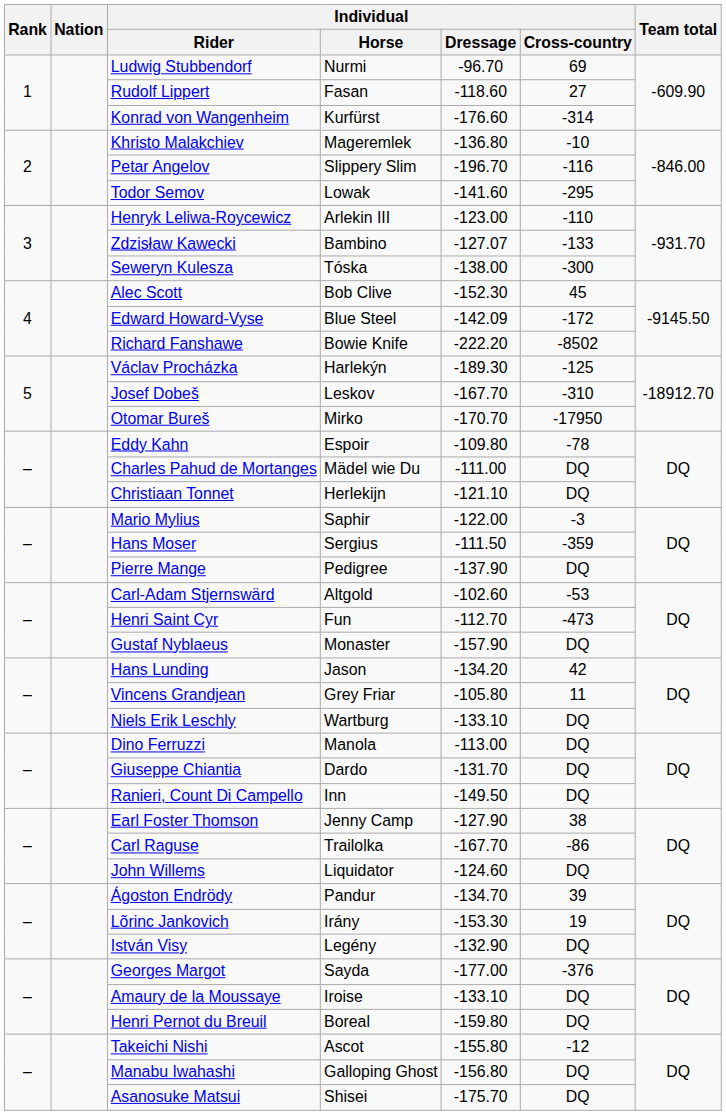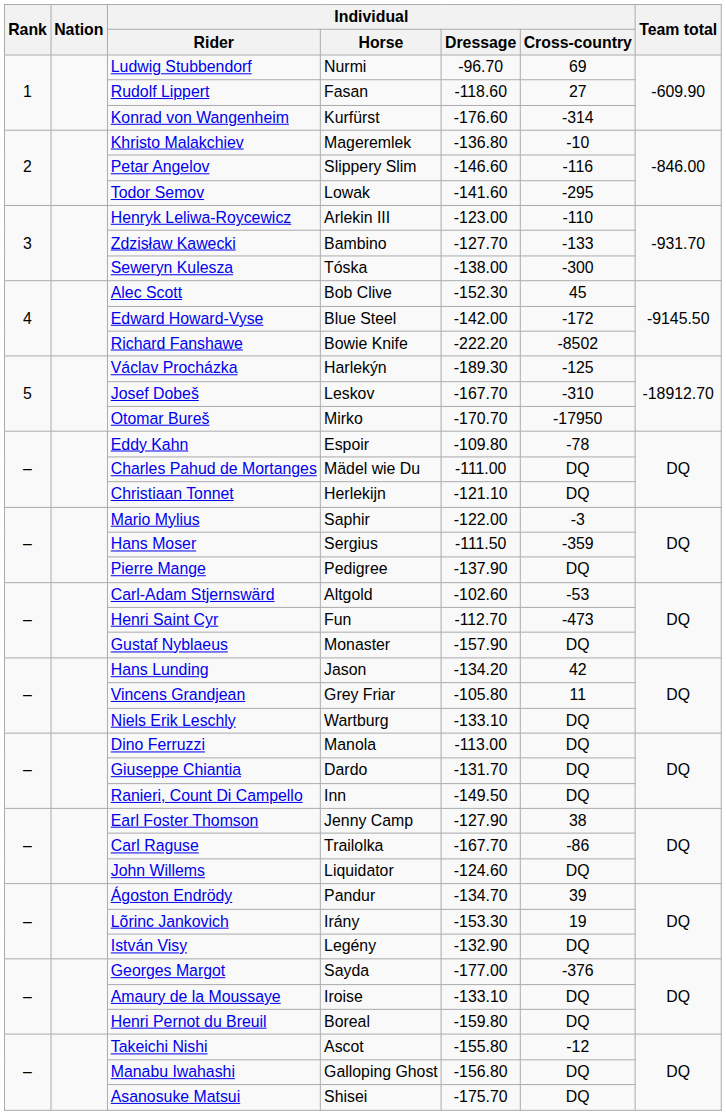 <table class="wikitable sortable" style="text-align:center">
 <tr>
 <th rowspan=2>Rank</th>
 <th rowspan=2>Nation</th>
 <th colspan=4>Individual</th>
 <th rowspan=2>Team total</th>
 </tr>
 <tr>
 <th>Rider</th>
 <th>Horse</th>
 <th>Dressage</th>
 <th>Cross-country</th>
 </tr>
 <tr>
 <td rowspan=3>1</td>
 <td align=left rowspan=3></td>
 <td align=left><a href='#'>Ludwig Stubbendorf</a></td>
 <td align=left>Nurmi</td>
 <td>-96.70</td>
 <td>69</td>
 <td rowspan=3>-609.90</td>
 </tr>
 <tr>
 <td align=left><a href='#'>Rudolf Lippert</a></td>
 <td align=left>Fasan</td>
 <td>-118.60</td>
 <td>27</td>
 </tr>
 <tr>
 <td align=left><a href='#'>Konrad von Wangenheim</a></td>
 <td align=left>Kurfürst</td>
 <td>-176.60</td>
 <td>-314</td>
 </tr>
 <tr>
 <td rowspan=3>2</td>
 <td align=left rowspan=3></td>
 <td align=left><a href='#'>Khristo Malakchiev</a></td>
 <td align=left>Mageremlek</td>
 <td>-136.80</td>
 <td>-10</td>
 <td rowspan=3>-846.00</td>
 </tr>
 <tr>
 <td align=left><a href='#'>Petar Angelov</a></td>
 <td align=left>Slippery Slim</td>
-<td>-196.70</td>
+<td>-146.60</td>
 <td>-116</td>
 </tr>
 <tr>
 <td align=left><a href='#'>Todor Semov</a></td>
 <td align=left>Lowak</td>
 <td>-141.60</td>
 <td>-295</td>
 </tr>
 <tr>
 <td rowspan=3>3</td>
 <td align=left rowspan=3></td>
 <td align=left><a href='#'>Henryk Leliwa-Roycewicz</a></td>
 <td align=left>Arlekin III</td>
 <td>-123.00</td>
 <td>-110</td>
 <td rowspan=3>-931.70</td>
 </tr>
 <tr>
 <td align=left><a href='#'>Zdzisław Kawecki</a></td>
 <td align=left>Bambino</td>
-<td>-127.07</td>
+<td>-127.70</td>
 <td>-133</td>
 </tr>
 <tr>
 <td align=left><a href='#'>Seweryn Kulesza</a></td>
 <td align=left>Tóska</td>
 <td>-138.00</td>
 <td>-300</td>
 </tr>
 <tr>
 <td rowspan=3>4</td>
 <td align=left rowspan=3></td>
 <td align=left><a href='#'>Alec Scott</a></td>
 <td align=left>Bob Clive</td>
 <td>-152.30</td>
 <td>45</td>
 <td rowspan=3>-9145.50</td>
 </tr>
 <tr>
 <td align=left><a href='#'>Edward Howard-Vyse</a></td>
 <td align=left>Blue Steel</td>
-<td>-142.09</td>
+<td>-142.00</td>
 <td>-172</td>
 </tr>
 <tr>
 <td align=left><a href='#'>Richard Fanshawe</a></td>
 <td align=left>Bowie Knife</td>
 <td>-222.20</td>
 <td>-8502</td>
 </tr>
 <tr>
 <td rowspan=3>5</td>
 <td align=left rowspan=3></td>
 <td align=left><a href='#'>Václav Procházka</a></td>
 <td align=left>Harlekýn</td>
 <td>-189.30</td>
 <td>-125</td>
 <td rowspan=3>-18912.70</td>
 </tr>
 <tr>
 <td align=left><a href='#'>Josef Dobeš</a></td>
 <td align=left>Leskov</td>
 <td>-167.70</td>
 <td>-310</td>
 </tr>
 <tr>
 <td align=left><a href='#'>Otomar Bureš</a></td>
 <td align=left>Mirko</td>
 <td>-170.70</td>
 <td>-17950</td>
 </tr>
 <tr>
 <td rowspan=3>–</td>
 <td align=left rowspan=3></td>
 <td align=left><a href='#'>Eddy Kahn</a></td>
 <td align=left>Espoir</td>
 <td>-109.80</td>
 <td>-78</td>
 <td rowspan=3>DQ</td>
 </tr>
 <tr>
 <td align=left><a href='#'>Charles Pahud de Mortanges</a></td>
 <td align=left>Mädel wie Du</td>
 <td>-111.00</td>
 <td>DQ</td>
 </tr>
 <tr>
 <td align=left><a href='#'>Christiaan Tonnet</a></td>
 <td align=left>Herlekijn</td>
 <td>-121.10</td>
 <td>DQ</td>
 </tr>
 <tr>
 <td rowspan=3>–</td>
 <td align=left rowspan=3></td>
 <td align=left><a href='#'>Mario Mylius</a></td>
 <td align=left>Saphir</td>
 <td>-122.00</td>
 <td>-3</td>
 <td rowspan=3>DQ</td>
 </tr>
 <tr>
 <td align=left><a href='#'>Hans Moser</a></td>
 <td align=left>Sergius</td>
 <td>-111.50</td>
 <td>-359</td>
 </tr>
 <tr>
 <td align=left><a href='#'>Pierre Mange</a></td>
 <td align=left>Pedigree</td>
 <td>-137.90</td>
 <td>DQ</td>
 </tr>
 <tr>
 <td rowspan=3>–</td>
 <td align=left rowspan=3></td>
 <td align=left><a href='#'>Carl-Adam Stjernswärd</a></td>
 <td align=left>Altgold</td>
 <td>-102.60</td>
 <td>-53</td>
 <td rowspan=3>DQ</td>
 </tr>
 <tr>
 <td align=left><a href='#'>Henri Saint Cyr</a></td>
 <td align=left>Fun</td>
 <td>-112.70</td>
 <td>-473</td>
 </tr>
 <tr>
 <td align=left><a href='#'>Gustaf Nyblaeus</a></td>
 <td align=left>Monaster</td>
 <td>-157.90</td>
 <td>DQ</td>
 </tr>
 <tr>
 <td rowspan=3>–</td>
 <td align=left rowspan=3></td>
 <td align=left><a href='#'>Hans Lunding</a></td>
 <td align=left>Jason</td>
 <td>-134.20</td>
 <td>42</td>
 <td rowspan=3>DQ</td>
 </tr>
 <tr>
 <td align=left><a href='#'>Vincens Grandjean</a></td>
 <td align=left>Grey Friar</td>
 <td>-105.80</td>
 <td>11</td>
 </tr>
 <tr>
 <td align=left><a href='#'>Niels Erik Leschly</a></td>
 <td align=left>Wartburg</td>
 <td>-133.10</td>
 <td>DQ</td>
 </tr>
 <tr>
 <td rowspan=3>–</td>
 <td align=left rowspan=3></td>
 <td align=left><a href='#'>Dino Ferruzzi</a></td>
 <td align=left>Manola</td>
 <td>-113.00</td>
 <td>DQ</td>
 <td rowspan=3>DQ</td>
 </tr>
 <tr>
 <td align=left><a href='#'>Giuseppe Chiantia</a></td>
 <td align=left>Dardo</td>
 <td>-131.70</td>
 <td>DQ</td>
 </tr>
 <tr>
 <td align=left><a href='#'>Ranieri, Count Di Campello</a></td>
 <td align=left>Inn</td>
 <td>-149.50</td>
 <td>DQ</td>
 </tr>
 <tr>
 <td rowspan=3>–</td>
 <td align=left rowspan=3></td>
 <td align=left><a href='#'>Earl Foster Thomson</a></td>
 <td align=left>Jenny Camp</td>
 <td>-127.90</td>
 <td>38</td>
 <td rowspan=3>DQ</td>
 </tr>
 <tr>
 <td align=left><a href='#'>Carl Raguse</a></td>
 <td align=left>Trailolka</td>
 <td>-167.70</td>
 <td>-86</td>
 </tr>
 <tr>
 <td align=left><a href='#'>John Willems</a></td>
 <td align=left>Liquidator</td>
 <td>-124.60</td>
 <td>DQ</td>
 </tr>
 <tr>
 <td rowspan=3>–</td>
 <td align=left rowspan=3></td>
 <td align=left><a href='#'>Ágoston Endrödy</a></td>
 <td align=left>Pandur</td>
 <td>-134.70</td>
 <td>39</td>
 <td rowspan=3>DQ</td>
 </tr>
 <tr>
 <td align=left><a href='#'>Lõrinc Jankovich</a></td>
 <td align=left>Irány</td>
 <td>-153.30</td>
 <td>19</td>
 </tr>
 <tr>
 <td align=left><a href='#'>István Visy</a></td>
 <td align=left>Legény</td>
 <td>-132.90</td>
 <td>DQ</td>
 </tr>
 <tr>
 <td rowspan=3>–</td>
 <td align=left rowspan=3></td>
 <td align=left><a href='#'>Georges Margot</a></td>
 <td align=left>Sayda</td>
 <td>-177.00</td>
 <td>-376</td>
 <td rowspan=3>DQ</td>
 </tr>
 <tr>
 <td align=left><a href='#'>Amaury de la Moussaye</a></td>
 <td align=left>Iroise</td>
 <td>-133.10</td>
 <td>DQ</td>
 </tr>
 <tr>
 <td align=left><a href='#'>Henri Pernot du Breuil</a></td>
 <td align=left>Boreal</td>
 <td>-159.80</td>
 <td>DQ</td>
 </tr>
 <tr>
 <td rowspan=3>–</td>
 <td align=left rowspan=3></td>
 <td align=left><a href='#'>Takeichi Nishi</a></td>
 <td align=left>Ascot</td>
 <td>-155.80</td>
 <td>-12</td>
 <td rowspan=3>DQ</td>
 </tr>
 <tr>
 <td align=left><a href='#'>Manabu Iwahashi</a></td>
 <td align=left>Galloping Ghost</td>
 <td>-156.80</td>
 <td>DQ</td>
 </tr>
 <tr>
 <td align=left><a href='#'>Asanosuke Matsui</a></td>
 <td align=left>Shisei</td>
 <td>-175.70</td>
 <td>DQ</td>
 </tr>
 </table>
